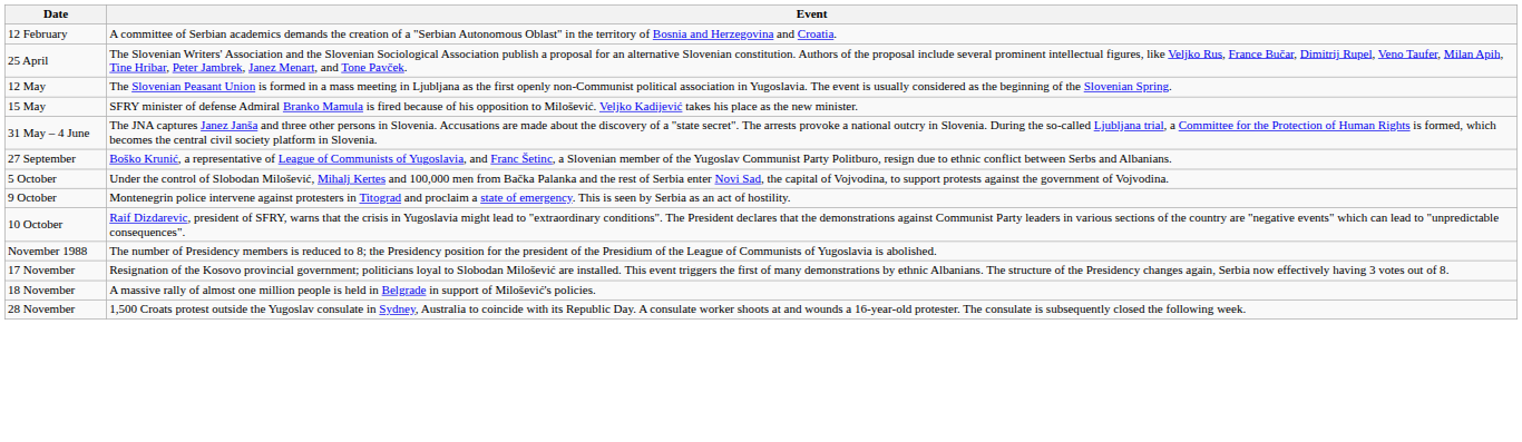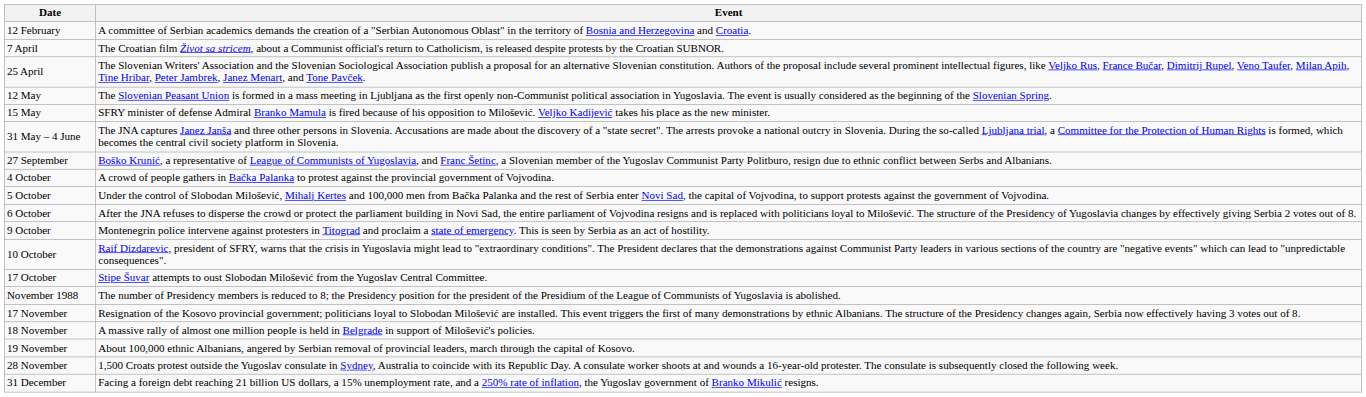 <table class="wikitable">
 <tr>
 <th width="125">Date</th>
 <th>Event</th>
 </tr>
 <tr>
 <td>12 February</td>
 <td>A committee of Serbian academics demands the creation of a "Serbian Autonomous Oblast" in the territory of <a href='#'>Bosnia and Herzegovina</a> and <a href='#'>Croatia</a>.</td>
+</tr>
+<tr>
+<td>7 April</td>
+<td>The Croatian film <em><a href='#'>Život sa stricem</a></em>, about a Communist official's return to Catholicism, is released despite protests by the Croatian SUBNOR.</td>
 </tr>
 <tr>
 <td>25 April</td>
 <td>The Slovenian Writers' Association and the Slovenian Sociological Association publish a proposal for an alternative Slovenian constitution. Authors of the proposal include several prominent intellectual figures, like <a href='#'>Veljko Rus</a>, <a href='#'>France Bučar</a>, <a href='#'>Dimitrij Rupel</a>, <a href='#'>Veno Taufer</a>, <a href='#'>Milan Apih</a>, <a href='#'>Tine Hribar</a>, <a href='#'>Peter Jambrek</a>, <a href='#'>Janez Menart</a>, and <a href='#'>Tone Pavček</a>.</td>
 </tr>
 <tr>
 <td>12 May</td>
 <td>The <a href='#'>Slovenian Peasant Union</a> is formed in a mass meeting in Ljubljana as the first openly non-Communist political association in Yugoslavia. The event is usually considered as the beginning of the <a href='#'>Slovenian Spring</a>.</td>
 </tr>
 <tr>
 <td>15 May</td>
 <td>SFRY minister of defense Admiral <a href='#'>Branko Mamula</a> is fired because of his opposition to Milošević. <a href='#'>Veljko Kadijević</a> takes his place as the new minister.</td>
 </tr>
 <tr>
 <td>31 May – 4 June</td>
 <td>The JNA captures <a href='#'>Janez Janša</a> and three other persons in Slovenia. Accusations are made about the discovery of a "state secret". The arrests provoke a national outcry in Slovenia. During the so-called <a href='#'>Ljubljana trial</a>, a <a href='#'>Committee for the Protection of Human Rights</a> is formed, which becomes the central civil society platform in Slovenia.</td>
 </tr>
 <tr>
 <td>27 September</td>
 <td><a href='#'>Boško Krunić</a>, a representative of <a href='#'>League of Communists of Yugoslavia</a>, and <a href='#'>Franc Šetinc</a>, a Slovenian member of the Yugoslav Communist Party Politburo, resign due to ethnic conflict between Serbs and Albanians.</td>
 </tr>
 <tr>
+<td>4 October</td>
+<td>A crowd of people gathers in <a href='#'>Bačka Palanka</a> to protest against the provincial government of Vojvodina.</td>
+</tr>
+<tr>
 <td>5 October</td>
 <td>Under the control of Slobodan Milošević, <a href='#'>Mihalj Kertes</a> and 100,000 men from Bačka Palanka and the rest of Serbia enter <a href='#'>Novi Sad</a>, the capital of Vojvodina, to support protests against the government of Vojvodina.</td>
+</tr>
+<tr>
+<td>6 October</td>
+<td>After the JNA refuses to disperse the crowd or protect the parliament building in Novi Sad, the entire parliament of Vojvodina resigns and is replaced with politicians loyal to Milošević. The structure of the Presidency of Yugoslavia changes by effectively giving Serbia 2 votes out of 8.</td>
 </tr>
 <tr>
 <td>9 October</td>
 <td>Montenegrin police intervene against protesters in <a href='#'>Titograd</a> and proclaim a <a href='#'>state of emergency</a>. This is seen by Serbia as an act of hostility.</td>
 </tr>
 <tr>
 <td>10 October</td>
 <td><a href='#'>Raif Dizdarevic</a>, president of SFRY, warns that the crisis in Yugoslavia might lead to "extraordinary conditions". The President declares that the demonstrations against Communist Party leaders in various sections of the country are "negative events" which can lead to "unpredictable consequences".</td>
+</tr>
+<tr>
+<td>17 October</td>
+<td><a href='#'>Stipe Šuvar</a> attempts  to oust Slobodan Milošević from the Yugoslav Central Committee.</td>
 </tr>
 <tr>
 <td>November 1988</td>
 <td>The number of Presidency members is reduced to 8; the Presidency position for the president of the Presidium of the League of Communists of Yugoslavia is abolished.</td>
 </tr>
 <tr>
 <td>17 November</td>
 <td>Resignation of the Kosovo provincial government; politicians loyal to Slobodan Milošević are installed. This event triggers the first of many demonstrations by ethnic Albanians. The structure of the Presidency changes again, Serbia now effectively having 3 votes out of 8.</td>
 </tr>
 <tr>
 <td>18 November</td>
 <td>A massive rally of almost one million people is held in <a href='#'>Belgrade</a> in support of Milošević's policies.</td>
 </tr>
 <tr>
+<td>19 November</td>
+<td>About 100,000 ethnic Albanians, angered by Serbian removal of provincial leaders, march through the capital of Kosovo.</td>
+</tr>
+<tr>
 <td>28 November</td>
 <td>1,500 Croats protest outside the Yugoslav consulate in <a href='#'>Sydney</a>, Australia to coincide with its Republic Day. A consulate worker shoots at and wounds a 16-year-old protester. The consulate is subsequently closed the following week.</td>
 </tr>
+<tr>
+<td>31 December</td>
+<td>Facing a foreign debt reaching 21 billion US dollars, a 15% unemployment rate, and a <a href='#'>250% rate of inflation</a>, the Yugoslav government of <a href='#'>Branko Mikulić</a> resigns.</td>
+</tr>
 </table>
